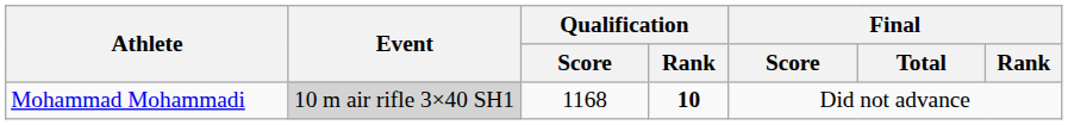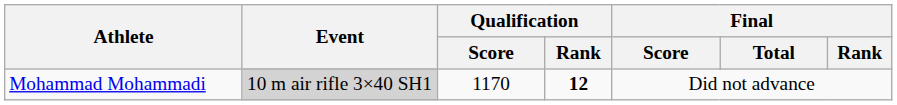 <table class="wikitable" width="75%" style="text-align:center; font-size:90%">
 <tr>
 <th rowspan="2" width="22%">Athlete</th>
 <th rowspan="2" width="18%">Event</th>
 <th colspan="2">Qualification</th>
 <th colspan="3">Final</th>
 </tr>
 <tr>
 <th width="10%">Score</th>
 <th width="5%">Rank</th>
 <th width="10%">Score</th>
 <th width="10%">Total</th>
 <th width="5%">Rank</th>
 </tr>
 <tr>
 <td align="left"><a href='#'>Mohammad Mohammadi</a></td>
 <td align="left" style="background: lightgrey;">10 m air rifle 3×40 SH1</td>
-<td>1168</td>
-<td><strong>10</strong></td>
+<td>1170</td>
+<td><strong>12</strong></td>
 <td colspan=3 align=center>Did not advance</td>
 </tr>
 </table>
